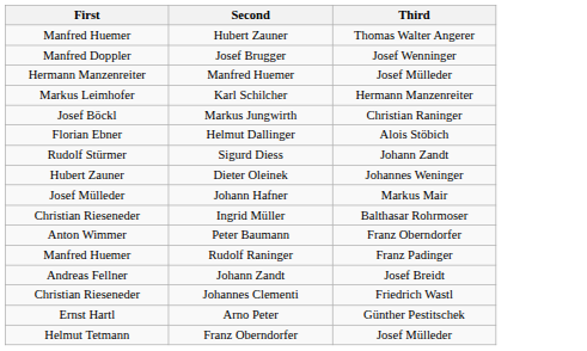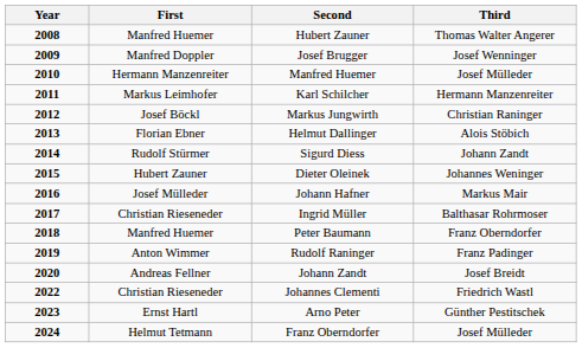 <table class="wikitable">
 <tr>
+<th width="100">Year</th>
 <th width="200">First</th>
 <th width="200">Second</th>
 <th width="200">Third</th>
 </tr>
 <tr>
+<td align="center"><strong>2008</strong></td>
 <td align="center">Manfred Huemer</td>
 <td align="center">Hubert Zauner</td>
 <td align="center">Thomas Walter Angerer</td>
 </tr>
 <tr>
+<td align="center"><strong>2009</strong></td>
 <td align="center">Manfred Doppler</td>
 <td align="center">Josef Brugger</td>
 <td align="center">Josef Wenninger</td>
 </tr>
 <tr>
+<td align="center"><strong>2010</strong></td>
 <td align="center">Hermann Manzenreiter</td>
 <td align="center">Manfred Huemer</td>
 <td align="center">Josef Mülleder</td>
 </tr>
 <tr>
+<td align="center"><strong>2011</strong></td>
 <td align="center">Markus Leimhofer</td>
 <td align="center">Karl Schilcher</td>
 <td align="center">Hermann Manzenreiter</td>
 </tr>
 <tr>
+<td align="center"><strong>2012</strong></td>
 <td align="center">Josef Böckl</td>
 <td align="center">Markus Jungwirth</td>
 <td align="center">Christian Raninger</td>
 </tr>
 <tr>
+<td align="center"><strong>2013</strong></td>
 <td align="center">Florian Ebner</td>
 <td align="center">Helmut Dallinger</td>
 <td align="center">Alois Stöbich</td>
 </tr>
 <tr>
+<td align="center"><strong>2014</strong></td>
 <td align="center">Rudolf Stürmer</td>
 <td align="center">Sigurd Diess</td>
 <td align="center">Johann Zandt</td>
 </tr>
 <tr>
+<td align="center"><strong>2015</strong></td>
 <td align="center">Hubert Zauner</td>
 <td align="center">Dieter Oleinek</td>
 <td align="center">Johannes Weninger</td>
 </tr>
 <tr>
+<td align="center"><strong>2016</strong></td>
 <td align="center">Josef Mülleder</td>
 <td align="center">Johann Hafner</td>
 <td align="center">Markus Mair</td>
 </tr>
 <tr>
+<td align="center"><strong>2017</strong></td>
 <td align="center">Christian Rieseneder</td>
 <td align="center">Ingrid Müller</td>
 <td align="center">Balthasar Rohrmoser</td>
 </tr>
 <tr>
-<td align="center">Anton Wimmer</td>
+<td align="center"><strong>2018</strong></td>
+<td align="center">Manfred Huemer</td>
 <td align="center">Peter Baumann</td>
 <td align="center">Franz Oberndorfer</td>
 </tr>
 <tr>
-<td align="center">Manfred Huemer</td>
+<td align="center"><strong>2019</strong></td>
+<td align="center">Anton Wimmer</td>
 <td align="center">Rudolf Raninger</td>
 <td align="center">Franz Padinger</td>
 </tr>
 <tr>
+<td align="center"><strong>2020</strong></td>
 <td align="center">Andreas Fellner</td>
 <td align="center">Johann Zandt</td>
 <td align="center">Josef Breidt</td>
 </tr>
 <tr>
+<td align="center"><strong>2022</strong></td>
 <td align="center">Christian Rieseneder</td>
 <td align="center">Johannes Clementi</td>
 <td align="center">Friedrich Wastl</td>
 </tr>
 <tr>
+<td align="center"><strong>2023</strong></td>
 <td align="center">Ernst Hartl</td>
 <td align="center">Arno Peter</td>
 <td align="center">Günther Pestitschek</td>
 </tr>
 <tr>
+<td align="center"><strong>2024</strong></td>
 <td align="center">Helmut Tetmann</td>
 <td align="center">Franz Oberndorfer</td>
 <td align="center">Josef Mülleder</td>
 </tr>
 </table>
